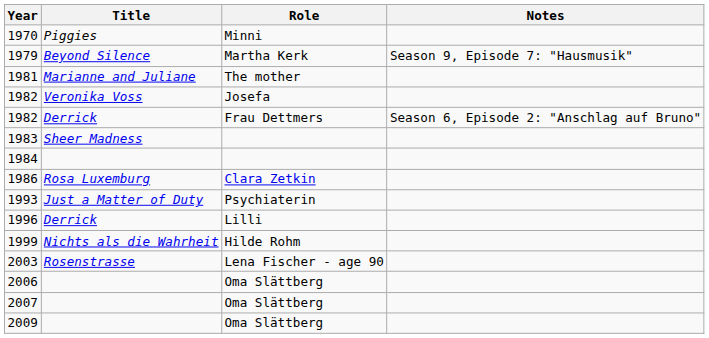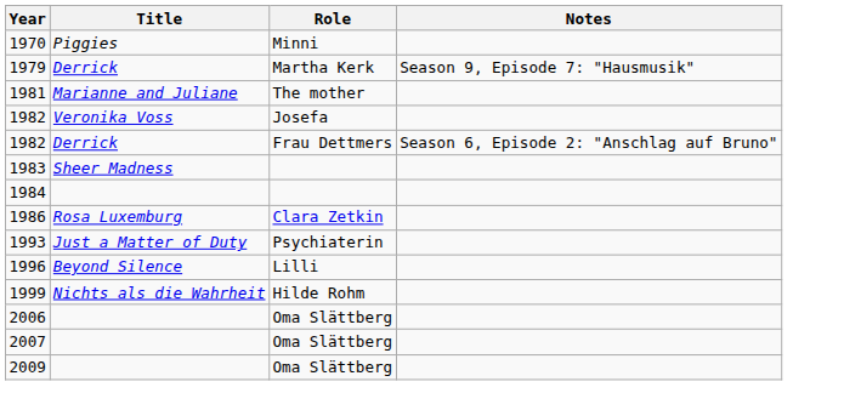 <table class="wikitable">
 <tr>
 <th>Year</th>
 <th>Title</th>
 <th>Role</th>
 <th>Notes</th>
 </tr>
 <tr>
 <td>1970</td>
 <td><em>Piggies</em></td>
 <td>Minni</td>
 <td></td>
 </tr>
 <tr>
 <td>1979</td>
-<td><em><a href='#'>Beyond Silence</a></em></td>
+<td><em><a href='#'>Derrick</a></em></td>
 <td>Martha Kerk</td>
 <td>Season 9, Episode 7: "Hausmusik"</td>
 </tr>
 <tr>
 <td>1981</td>
 <td><em><a href='#'>Marianne and Juliane</a></em></td>
 <td>The mother</td>
 <td></td>
 </tr>
 <tr>
 <td>1982</td>
 <td><em><a href='#'>Veronika Voss</a></em></td>
 <td>Josefa</td>
 <td></td>
 </tr>
 <tr>
 <td>1982</td>
 <td><em><a href='#'>Derrick</a></em></td>
 <td>Frau Dettmers</td>
 <td>Season 6, Episode 2: "Anschlag auf Bruno"</td>
 </tr>
 <tr>
 <td>1983</td>
 <td><em><a href='#'>Sheer Madness</a></em></td>
 <td></td>
 <td></td>
 </tr>
 <tr>
 <td>1984</td>
 <td><em></em></td>
 <td></td>
 <td></td>
 </tr>
 <tr>
 <td>1986</td>
 <td><em><a href='#'>Rosa Luxemburg</a></em></td>
 <td><a href='#'>Clara Zetkin</a></td>
 <td></td>
 </tr>
 <tr>
 <td>1993</td>
 <td><em><a href='#'>Just a Matter of Duty</a></em></td>
 <td>Psychiaterin</td>
 <td></td>
 </tr>
 <tr>
 <td>1996</td>
-<td><em><a href='#'>Derrick</a></em></td>
+<td><em><a href='#'>Beyond Silence</a></em></td>
 <td>Lilli</td>
 <td></td>
 </tr>
 <tr>
 <td>1999</td>
 <td><em><a href='#'>Nichts als die Wahrheit</a></em></td>
 <td>Hilde Rohm</td>
-<td></td>
-</tr>
-<tr>
-<td>2003</td>
-<td><em><a href='#'>Rosenstrasse</a></em></td>
-<td>Lena Fischer - age 90</td>
 <td></td>
 </tr>
 <tr>
 <td>2006</td>
 <td><em></em></td>
 <td>Oma Slättberg</td>
 <td></td>
 </tr>
 <tr>
 <td>2007</td>
 <td><em></em></td>
 <td>Oma Slättberg</td>
 <td></td>
 </tr>
 <tr>
 <td>2009</td>
 <td><em></em></td>
 <td>Oma Slättberg</td>
 <td></td>
 </tr>
 </table>
